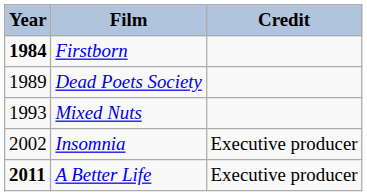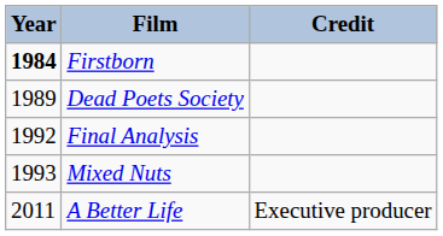 <table class="wikitable" style="font-size:95%;">
 <tr>
 <th style="background:#B0C4DE;">Year</th>
 <th style="background:#B0C4DE;">Film</th>
 <th style="background:#B0C4DE;">Credit</th>
 </tr>
 <tr>
 <td><strong>1984</strong></td>
 <td><em><a href='#'>Firstborn</a></em></td>
 <td></td>
 </tr>
 <tr>
 <td>1989</td>
 <td><em><a href='#'>Dead Poets Society</a></em></td>
 <td></td>
 </tr>
 <tr>
+<td>1992</td>
+<td><em><a href='#'>Final Analysis</a></em></td>
+<td></td>
+</tr>
+<tr>
 <td>1993</td>
 <td><em><a href='#'>Mixed Nuts</a></em></td>
 <td></td>
 </tr>
 <tr>
-<td>2002</td>
-<td><em><a href='#'>Insomnia</a></em></td>
-<td>Executive producer</td>
-</tr>
-<tr>
-<td><strong>2011</strong></td>
+<td>2011</td>
 <td><em><a href='#'>A Better Life</a></em></td>
 <td>Executive producer</td>
 </tr>
 </table>
